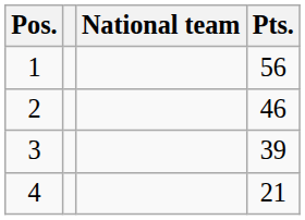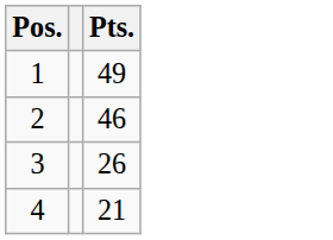 <table class=wikitable>
 <tr>
 <th>Pos.</th>
 <th></th>
-<th>National team</th>
 <th>Pts.</th>
 </tr>
 <tr align=center >
 <td>1</td>
 <td></td>
-<td align=left></td>
-<td>56</td>
+<td>49</td>
 </tr>
 <tr align=center >
 <td>2</td>
 <td></td>
-<td align=left></td>
 <td>46</td>
 </tr>
 <tr align=center >
 <td>3</td>
 <td></td>
-<td align=left></td>
-<td>39</td>
+<td>26</td>
 </tr>
 <tr align=center>
 <td>4</td>
 <td></td>
-<td align=left></td>
 <td>21</td>
 </tr>
 </table>
